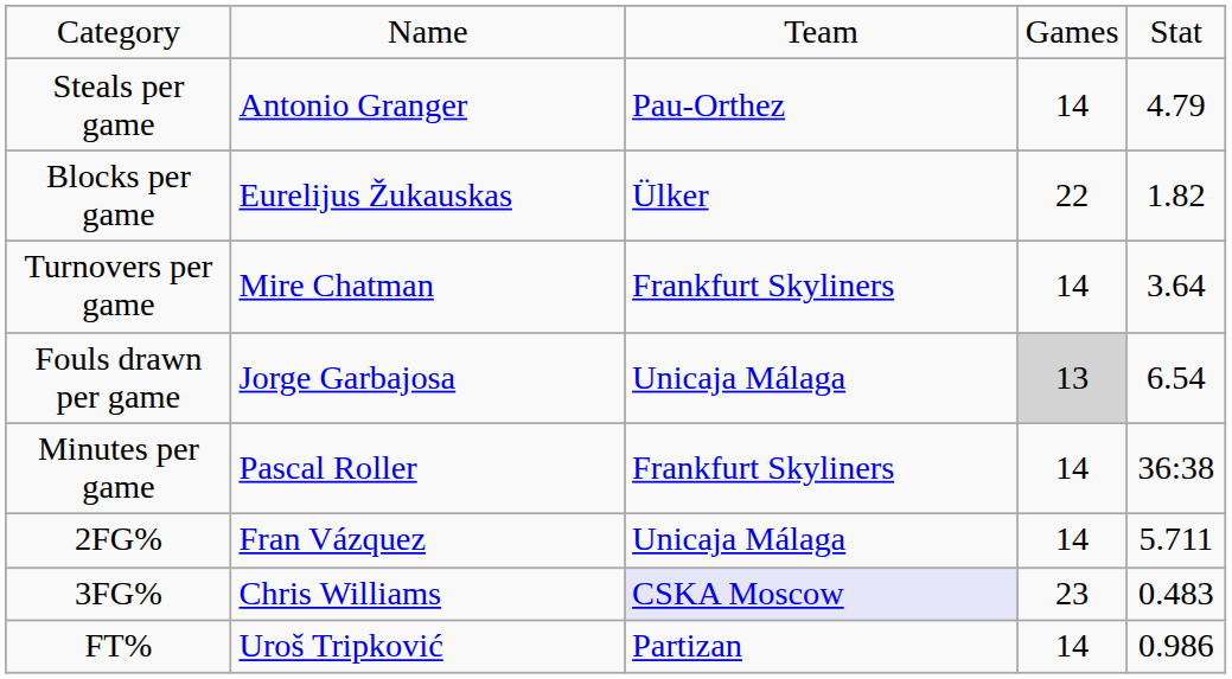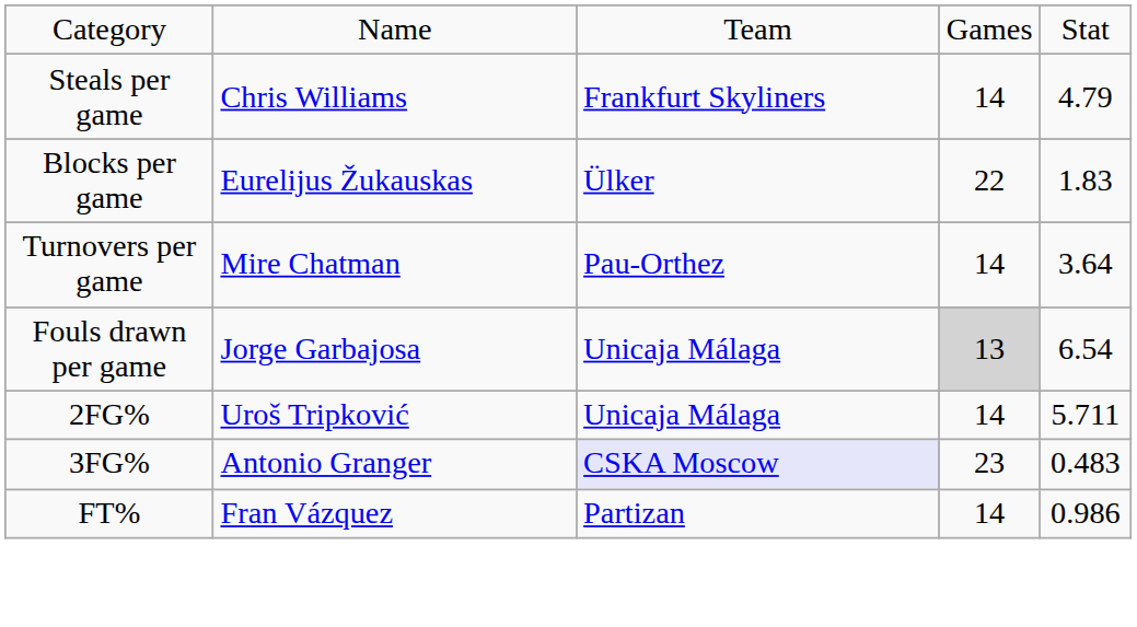 <table class="wikitable sortable" style="text-align: center;">
 <tr>
 <td width=100>Category</td>
 <td width=180>Name</td>
 <td width=180>Team</td>
 <td width=40>Games</td>
 <td width=40>Stat</td>
 </tr>
 <tr>
 <td>Steals per game</td>
-<td align="left"> <a href='#'>Antonio Granger</a></td>
-<td align="left"> <a href='#'>Pau-Orthez</a></td>
+<td align="left"> <a href='#'>Chris Williams</a></td>
+<td align="left"> <a href='#'>Frankfurt Skyliners</a></td>
 <td>14</td>
 <td>4.79</td>
 </tr>
 <tr>
 <td>Blocks per game</td>
 <td align="left"> <a href='#'>Eurelijus Žukauskas</a></td>
 <td align="left"> <a href='#'>Ülker</a></td>
 <td>22</td>
-<td>1.82</td>
+<td>1.83</td>
 </tr>
 <tr>
 <td>Turnovers per game</td>
 <td align="left"> <a href='#'>Mire Chatman</a></td>
-<td align="left"> <a href='#'>Frankfurt Skyliners</a></td>
+<td align="left"> <a href='#'>Pau-Orthez</a></td>
 <td>14</td>
 <td>3.64</td>
 </tr>
 <tr>
 <td>Fouls drawn per game</td>
 <td align="left"> <a href='#'>Jorge Garbajosa</a></td>
 <td align="left"> <a href='#'>Unicaja Málaga</a></td>
 <td style="background: lightgrey;">13</td>
 <td>6.54</td>
 </tr>
 <tr>
-<td>Minutes per game</td>
-<td align="left"> <a href='#'>Pascal Roller</a></td>
-<td align="left"> <a href='#'>Frankfurt Skyliners</a></td>
-<td>14</td>
-<td>36:38</td>
-</tr>
-<tr>
 <td>2FG%</td>
-<td align="left"> <a href='#'>Fran Vázquez</a></td>
+<td align="left"> <a href='#'>Uroš Tripković</a></td>
 <td align="left"> <a href='#'>Unicaja Málaga</a></td>
 <td>14</td>
 <td>5.711</td>
 </tr>
 <tr>
 <td>3FG%</td>
-<td align="left"> <a href='#'>Chris Williams</a></td>
+<td align="left"> <a href='#'>Antonio Granger</a></td>
 <td align="left" style="background: lavender;"> <a href='#'>CSKA Moscow</a></td>
 <td>23</td>
 <td>0.483</td>
 </tr>
 <tr>
 <td>FT%</td>
-<td align="left"> <a href='#'>Uroš Tripković</a></td>
+<td align="left"> <a href='#'>Fran Vázquez</a></td>
 <td align="left"> <a href='#'>Partizan</a></td>
 <td>14</td>
 <td>0.986</td>
 </tr>
 </table>
